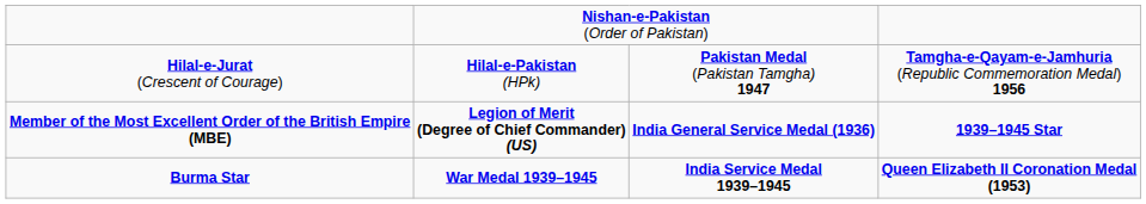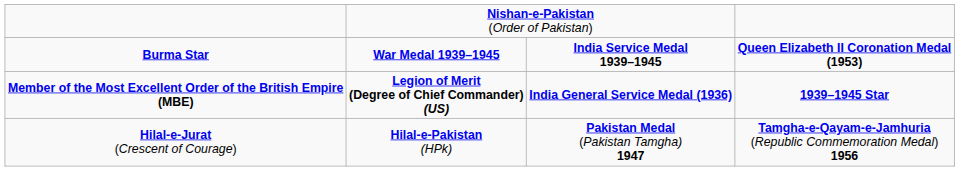 <table class="wikitable" style="margin:1em auto; text-align:center;">
 <tr>
 <td></td>
 <td colspan="2"><strong><a href='#'>Nishan-e-Pakistan</a></strong><br>(<em>Order of Pakistan</em>)</td>
 <td></td>
 </tr>
 <tr>
-<td><strong><a href='#'>Hilal-e-Jurat</a></strong><br>(<em>Crescent of Courage</em>)</td>
-<td><strong><a href='#'>Hilal-e-Pakistan</a></strong><br><em>(HPk)</em></td>
-<td><strong><a href='#'>Pakistan Medal</a></strong><br>(<em>Pakistan Tamgha)</em><br><strong>1947</strong></td>
-<td><strong><a href='#'>Tamgha-e-Qayam-e-Jamhuria</a></strong><br>(<em>Republic Commemoration Medal</em>)<br><strong>1956</strong></td>
+<td><strong><a href='#'>Burma Star</a></strong></td>
+<td><strong><a href='#'>War Medal 1939–1945</a></strong></td>
+<td><strong><a href='#'>India Service Medal</a></strong><br><strong>1939–1945</strong></td>
+<td><strong><a href='#'>Queen Elizabeth II Coronation Medal</a></strong><br><strong>(1953)</strong></td>
 </tr>
 <tr>
 <td><strong><a href='#'>Member of the Most Excellent Order of the British Empire</a></strong><br><strong>(MBE)</strong></td>
 <td><strong><a href='#'>Legion of Merit</a></strong><br><strong>(Degree of Chief Commander)</strong><br><strong><em>(US)</em></strong></td>
 <td><strong><a href='#'>India General Service Medal (1936)</a></strong></td>
 <td><strong><a href='#'>1939–1945 Star</a></strong></td>
 </tr>
 <tr>
-<td><strong><a href='#'>Burma Star</a></strong></td>
-<td><strong><a href='#'>War Medal 1939–1945</a></strong></td>
-<td><strong><a href='#'>India Service Medal</a></strong><br><strong>1939–1945</strong></td>
-<td><strong><a href='#'>Queen Elizabeth II Coronation Medal</a></strong><br><strong>(1953)</strong></td>
+<td><strong><a href='#'>Hilal-e-Jurat</a></strong><br>(<em>Crescent of Courage</em>)</td>
+<td><strong><a href='#'>Hilal-e-Pakistan</a></strong><br><em>(HPk)</em></td>
+<td><strong><a href='#'>Pakistan Medal</a></strong><br>(<em>Pakistan Tamgha)</em><br><strong>1947</strong></td>
+<td><strong><a href='#'>Tamgha-e-Qayam-e-Jamhuria</a></strong><br>(<em>Republic Commemoration Medal</em>)<br><strong>1956</strong></td>
 </tr>
 </table>
